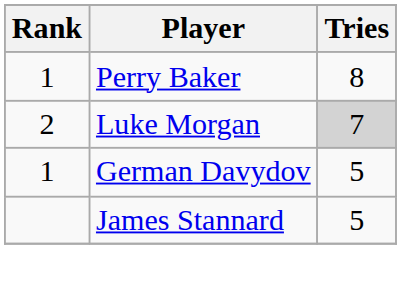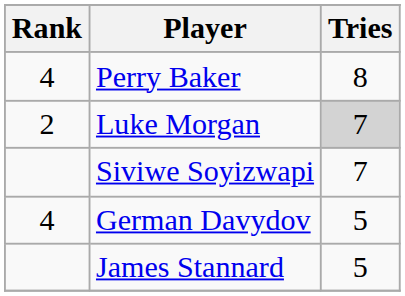 <table class="wikitable sortable">
 <tr>
 </tr>
 <tr>
 <th>Rank</th>
 <th>Player</th>
 <th>Tries</th>
 </tr>
 <tr>
-<td align=center>1</td>
+<td align=center>4</td>
 <td> <a href='#'>Perry Baker</a></td>
 <td align=center>8</td>
 </tr>
 <tr>
 <td align=center>2</td>
 <td> <a href='#'>Luke Morgan</a></td>
 <td align=center style="background: lightgrey;">7</td>
 </tr>
 <tr>
-<td align=center>1</td>
+<td align=center></td>
+<td> <a href='#'>Siviwe Soyizwapi</a></td>
+<td align=center>7</td>
+</tr>
+<tr>
+<td align=center>4</td>
 <td> <a href='#'>German Davydov</a></td>
 <td align=center>5</td>
 </tr>
 <tr>
 <td align=center></td>
 <td> <a href='#'>James Stannard</a></td>
 <td align=center>5</td>
 </tr>
 <tr>
 </tr>
 </table>
